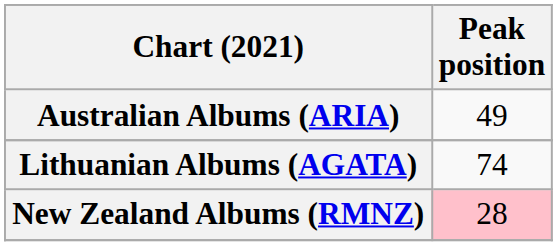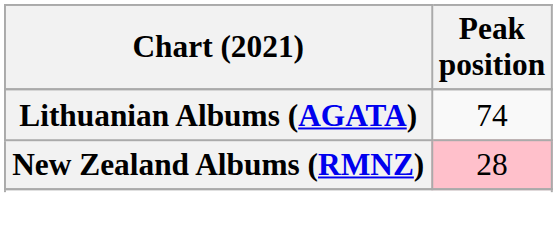 <table class="wikitable sortable plainrowheaders" style="text-align:center">
 <tr>
 <th scope="col">Chart (2021)</th>
 <th scope="col">Peak<br>position</th>
-</tr>
-<tr>
-<th scope="row">Australian Albums (<a href='#'>ARIA</a>)</th>
-<td>49</td>
 </tr>
 <tr>
 </tr>
 <tr>
 </tr>
 <tr>
 </tr>
 <tr>
 </tr>
 <tr>
 <th scope="row">Lithuanian Albums (<a href='#'>AGATA</a>)</th>
 <td>74</td>
 </tr>
 <tr>
 <th scope="row">New Zealand Albums (<a href='#'>RMNZ</a>)</th>
 <td style="background: pink;">28</td>
 </tr>
 <tr>
 </tr>
 <tr>
 </tr>
 <tr>
 </tr>
 <tr>
 </tr>
 </table>
